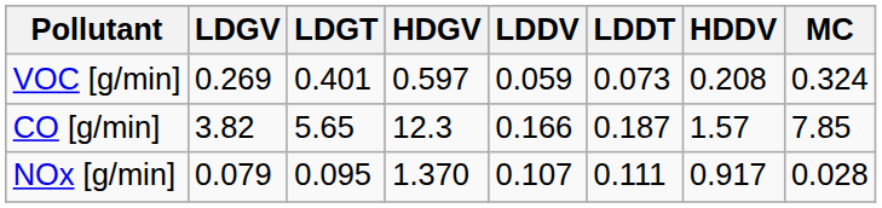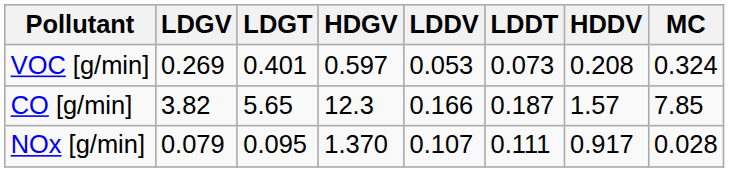 <table class="wikitable">
 <tr>
 <th>Pollutant</th>
 <th>LDGV</th>
 <th>LDGT</th>
 <th>HDGV</th>
 <th>LDDV</th>
 <th>LDDT</th>
 <th>HDDV</th>
 <th>MC</th>
 </tr>
 <tr>
 <td><a href='#'>VOC</a> [g/min]</td>
 <td>0.269</td>
 <td>0.401</td>
 <td>0.597</td>
-<td>0.059</td>
+<td>0.053</td>
 <td>0.073</td>
 <td>0.208</td>
 <td>0.324</td>
 </tr>
 <tr>
 <td><a href='#'>CO</a> [g/min]</td>
 <td>3.82</td>
 <td>5.65</td>
 <td>12.3</td>
 <td>0.166</td>
 <td>0.187</td>
 <td>1.57</td>
 <td>7.85</td>
 </tr>
 <tr>
 <td><a href='#'>NOx</a> [g/min]</td>
 <td>0.079</td>
 <td>0.095</td>
 <td>1.370</td>
 <td>0.107</td>
 <td>0.111</td>
 <td>0.917</td>
 <td>0.028</td>
 </tr>
 </table>
